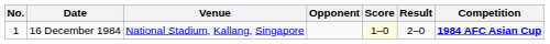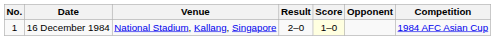 <table class="wikitable sortable">
 <tr>
 <th scope="col">No.</th>
 <th scope="col">Date</th>
 <th scope="col">Venue</th>
+<th scope="col">Result</th>
+<th scope="col">Score</th>
 <th scope="col">Opponent</th>
-<th scope="col">Score</th>
-<th scope="col">Result</th>
 <th scope="col">Competition</th>
 </tr>
 <tr>
 <td style="text-align:center">1</td>
 <td>16 December 1984</td>
 <td><a href='#'>National Stadium</a>, <a href='#'>Kallang</a>, <a href='#'>Singapore</a></td>
+<td style="text-align:center">2–0</td>
+<td style="background: lightyellow; text-align:center">1–0</td>
 <td></td>
-<td style="background: lightyellow; text-align:center">1–0</td>
-<td style="text-align:center">2–0</td>
-<td><strong><a href='#'>1984 AFC Asian Cup</a></strong></td>
+<td><a href='#'>1984 AFC Asian Cup</a></td>
 </tr>
 </table>
